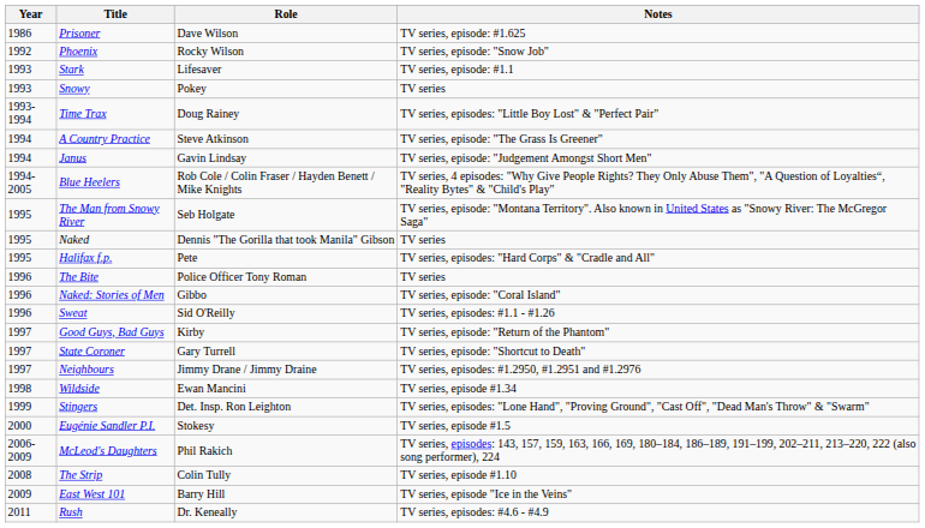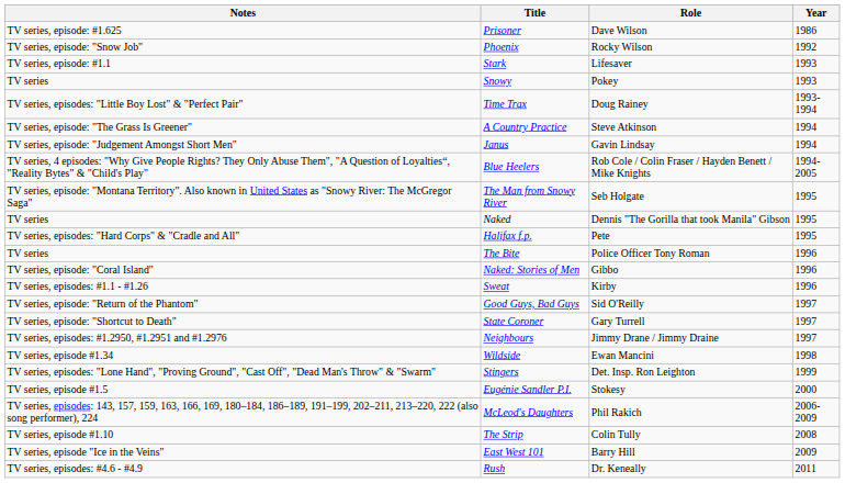 <table class="wikitable">
 <tr style="background:#B0C4DE;">
-<th>Year</th>
+<th>Notes</th>
 <th>Title</th>
 <th>Role</th>
-<th>Notes</th>
+<th>Year</th>
 </tr>
 <tr>
-<td>1986</td>
+<td>TV series, episode: #1.625</td>
 <td><em><a href='#'>Prisoner</a></em></td>
 <td>Dave Wilson</td>
-<td>TV series, episode: #1.625</td>
+<td>1986</td>
 </tr>
 <tr>
-<td>1992</td>
+<td>TV series, episode: "Snow Job"</td>
 <td><em><a href='#'>Phoenix</a></em></td>
 <td>Rocky Wilson</td>
-<td>TV series, episode: "Snow Job"</td>
+<td>1992</td>
 </tr>
 <tr>
-<td>1993</td>
+<td>TV series, episode: #1.1</td>
 <td><em><a href='#'>Stark</a></em></td>
 <td>Lifesaver</td>
-<td>TV series, episode: #1.1</td>
+<td>1993</td>
 </tr>
 <tr>
-<td>1993</td>
+<td>TV series</td>
 <td><em><a href='#'>Snowy</a></em></td>
 <td>Pokey</td>
-<td>TV series</td>
+<td>1993</td>
 </tr>
 <tr>
-<td>1993-1994</td>
+<td>TV series, episodes: "Little Boy Lost" & "Perfect Pair"</td>
 <td><em><a href='#'>Time Trax</a></em></td>
 <td>Doug Rainey</td>
-<td>TV series, episodes: "Little Boy Lost" & "Perfect Pair"</td>
+<td>1993-1994</td>
 </tr>
 <tr>
-<td>1994</td>
+<td>TV series, episode: "The Grass Is Greener"</td>
 <td><em><a href='#'>A Country Practice</a></em></td>
 <td>Steve Atkinson</td>
-<td>TV series, episode: "The Grass Is Greener"</td>
+<td>1994</td>
 </tr>
 <tr>
-<td>1994</td>
+<td>TV series, episode: "Judgement Amongst Short Men"</td>
 <td><em><a href='#'>Janus</a></em></td>
 <td>Gavin Lindsay</td>
-<td>TV series, episode: "Judgement Amongst Short Men"</td>
+<td>1994</td>
 </tr>
 <tr>
-<td>1994-2005</td>
+<td>TV series, 4 episodes: "Why Give People Rights? They Only Abuse Them", "A Question of Loyalties“, "Reality Bytes" & "Child's Play"</td>
 <td><em><a href='#'>Blue Heelers</a></em></td>
 <td>Rob Cole / Colin Fraser / Hayden Benett / Mike Knights</td>
-<td>TV series, 4 episodes: "Why Give People Rights? They Only Abuse Them", "A Question of Loyalties“, "Reality Bytes" & "Child's Play"</td>
+<td>1994-2005</td>
 </tr>
 <tr>
-<td>1995</td>
+<td>TV series, episode: "Montana Territory". Also known in <a href='#'>United States</a> as "Snowy River: The McGregor Saga"</td>
 <td><em><a href='#'>The Man from Snowy River</a></em></td>
 <td>Seb Holgate</td>
-<td>TV series, episode: "Montana Territory". Also known in <a href='#'>United States</a> as "Snowy River: The McGregor Saga"</td>
+<td>1995</td>
 </tr>
 <tr>
-<td>1995</td>
+<td>TV series</td>
 <td><em>Naked</em></td>
 <td>Dennis "The Gorilla that took Manila" Gibson</td>
-<td>TV series</td>
+<td>1995</td>
 </tr>
 <tr>
-<td>1995</td>
+<td>TV series, episodes: "Hard Corps" & "Cradle and All"</td>
 <td><em><a href='#'>Halifax f.p.</a></em></td>
 <td>Pete</td>
-<td>TV series, episodes: "Hard Corps" & "Cradle and All"</td>
+<td>1995</td>
 </tr>
 <tr>
-<td>1996</td>
+<td>TV series</td>
 <td><em><a href='#'>The Bite</a></em></td>
 <td>Police Officer Tony Roman</td>
-<td>TV series</td>
+<td>1996</td>
 </tr>
 <tr>
-<td>1996</td>
+<td>TV series, episode: "Coral Island"</td>
 <td><em><a href='#'>Naked: Stories of Men</a></em></td>
 <td>Gibbo</td>
-<td>TV series, episode: "Coral Island"</td>
+<td>1996</td>
 </tr>
 <tr>
+<td>TV series, episodes: #1.1 - #1.26</td>
+<td><em><a href='#'>Sweat</a></em></td>
+<td>Kirby</td>
 <td>1996</td>
-<td><em><a href='#'>Sweat</a></em></td>
-<td>Sid O'Reilly</td>
-<td>TV series, episodes: #1.1 - #1.26</td>
 </tr>
 <tr>
+<td>TV series, episode: "Return of the Phantom"</td>
+<td><em><a href='#'>Good Guys, Bad Guys</a></em></td>
+<td>Sid O'Reilly</td>
 <td>1997</td>
-<td><em><a href='#'>Good Guys, Bad Guys</a></em></td>
-<td>Kirby</td>
-<td>TV series, episode: "Return of the Phantom"</td>
 </tr>
 <tr>
-<td>1997</td>
+<td>TV series, episode: "Shortcut to Death"</td>
 <td><em><a href='#'>State Coroner</a></em></td>
 <td>Gary Turrell</td>
-<td>TV series, episode: "Shortcut to Death"</td>
+<td>1997</td>
 </tr>
 <tr>
-<td>1997</td>
+<td>TV series, episodes: #1.2950, #1.2951 and #1.2976</td>
 <td><em><a href='#'>Neighbours</a></em></td>
 <td>Jimmy Drane / Jimmy Draine</td>
-<td>TV series, episodes: #1.2950, #1.2951 and #1.2976</td>
+<td>1997</td>
 </tr>
 <tr>
-<td>1998</td>
+<td>TV series, episode #1.34</td>
 <td><em><a href='#'>Wildside</a></em></td>
 <td>Ewan Mancini</td>
-<td>TV series, episode #1.34</td>
+<td>1998</td>
 </tr>
 <tr>
-<td>1999</td>
+<td>TV series, episodes: "Lone Hand", "Proving Ground", "Cast Off", "Dead Man's Throw" & "Swarm"</td>
 <td><em><a href='#'>Stingers</a></em></td>
 <td>Det. Insp. Ron Leighton</td>
-<td>TV series, episodes: "Lone Hand", "Proving Ground", "Cast Off", "Dead Man's Throw" & "Swarm"</td>
+<td>1999</td>
 </tr>
 <tr>
-<td>2000</td>
+<td>TV series, episode #1.5</td>
 <td><em><a href='#'>Eugénie Sandler P.I.</a></em></td>
 <td>Stokesy</td>
-<td>TV series, episode #1.5</td>
+<td>2000</td>
 </tr>
 <tr>
-<td>2006-2009</td>
+<td>TV series, <a href='#'>episodes</a>: 143, 157, 159, 163, 166, 169, 180–184, 186–189, 191–199, 202–211, 213–220, 222 (also song performer), 224</td>
 <td><em><a href='#'>McLeod's Daughters</a></em></td>
 <td>Phil Rakich</td>
-<td>TV series, <a href='#'>episodes</a>: 143, 157, 159, 163, 166, 169, 180–184, 186–189, 191–199, 202–211, 213–220, 222 (also song performer), 224</td>
+<td>2006-2009</td>
 </tr>
 <tr>
-<td>2008</td>
+<td>TV series, episode #1.10</td>
 <td><em><a href='#'>The Strip</a></em></td>
 <td>Colin Tully</td>
-<td>TV series, episode #1.10</td>
+<td>2008</td>
 </tr>
 <tr>
-<td>2009</td>
+<td>TV series, episode "Ice in the Veins"</td>
 <td><em><a href='#'>East West 101</a></em></td>
 <td>Barry Hill</td>
-<td>TV series, episode "Ice in the Veins"</td>
+<td>2009</td>
 </tr>
 <tr>
-<td>2011</td>
+<td>TV series, episodes: #4.6 - #4.9</td>
 <td><em><a href='#'>Rush</a></em></td>
 <td>Dr. Keneally</td>
-<td>TV series, episodes: #4.6 - #4.9</td>
+<td>2011</td>
 </tr>
 </table>
